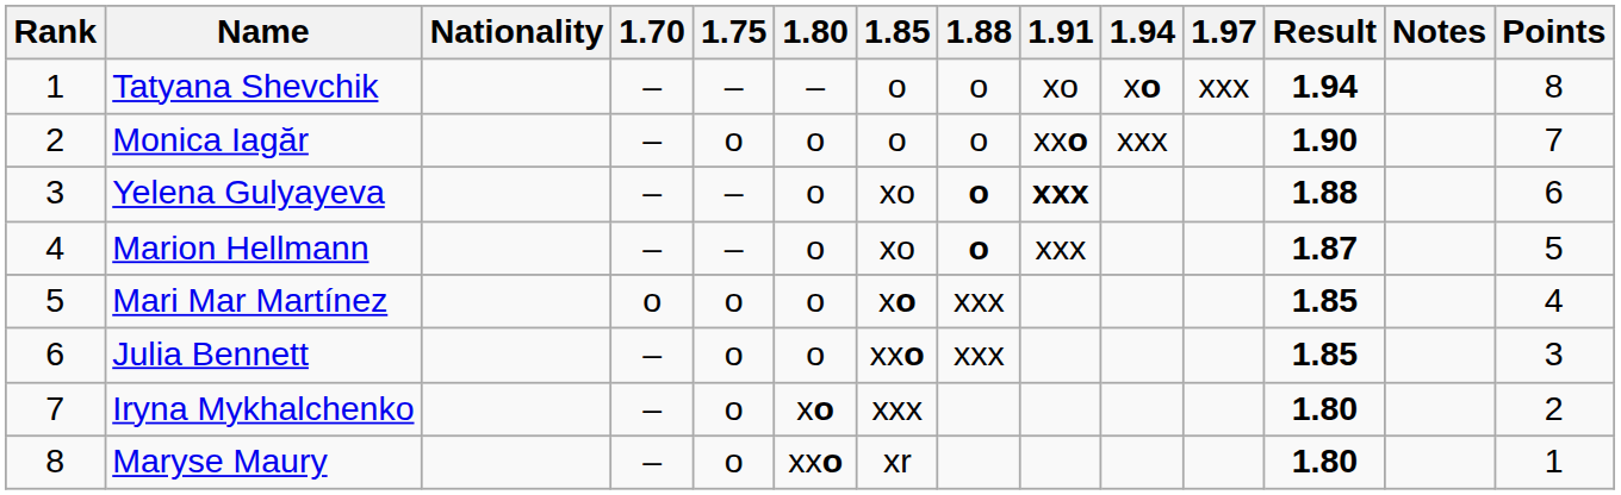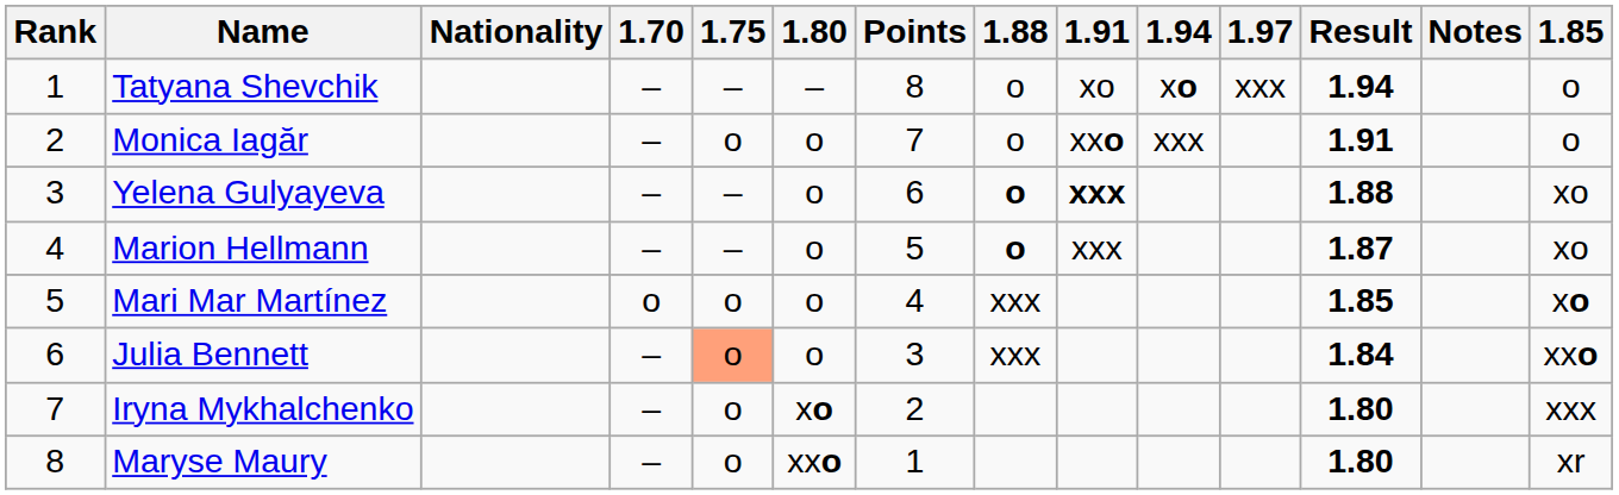 <table class="wikitable sortable" style="text-align:center">
 <tr>
 <th>Rank</th>
 <th>Name</th>
 <th>Nationality</th>
 <th>1.70</th>
 <th>1.75</th>
 <th>1.80</th>
-<th>1.85</th>
+<th>Points</th>
 <th>1.88</th>
 <th>1.91</th>
 <th>1.94</th>
 <th>1.97</th>
 <th>Result</th>
 <th>Notes</th>
-<th>Points</th>
+<th>1.85</th>
 </tr>
 <tr>
 <td>1</td>
 <td align=left><a href='#'>Tatyana Shevchik</a></td>
 <td align=left></td>
 <td>–</td>
 <td>–</td>
 <td>–</td>
-<td>o</td>
+<td>8</td>
 <td>o</td>
 <td>xo</td>
 <td>x<strong>o</strong></td>
 <td>xxx</td>
 <td><strong>1.94</strong></td>
 <td></td>
-<td>8</td>
+<td>o</td>
 </tr>
 <tr>
 <td>2</td>
 <td align=left><a href='#'>Monica Iagăr</a></td>
 <td align=left></td>
 <td>–</td>
 <td>o</td>
 <td>o</td>
-<td>o</td>
+<td>7</td>
 <td>o</td>
 <td>xx<strong>o</strong></td>
 <td>xxx</td>
 <td></td>
-<td><strong>1.90</strong></td>
+<td><strong>1.91</strong></td>
 <td></td>
-<td>7</td>
+<td>o</td>
 </tr>
 <tr>
 <td>3</td>
 <td align=left><a href='#'>Yelena Gulyayeva</a></td>
 <td align=left></td>
 <td>–</td>
 <td>–</td>
 <td>o</td>
-<td>xo</td>
+<td>6</td>
 <td><strong>o</strong></td>
 <td><strong>xxx</strong></td>
 <td></td>
 <td></td>
 <td><strong>1.88</strong></td>
 <td></td>
-<td>6</td>
+<td>xo</td>
 </tr>
 <tr>
 <td>4</td>
 <td align=left><a href='#'>Marion Hellmann</a></td>
 <td align=left></td>
 <td>–</td>
 <td>–</td>
 <td>o</td>
-<td>xo</td>
+<td>5</td>
 <td><strong>o</strong></td>
 <td>xxx</td>
 <td></td>
 <td></td>
 <td><strong>1.87</strong></td>
 <td></td>
-<td>5</td>
+<td>xo</td>
 </tr>
 <tr>
 <td>5</td>
 <td align=left><a href='#'>Mari Mar Martínez</a></td>
 <td align=left></td>
 <td>o</td>
 <td>o</td>
 <td>o</td>
-<td>x<strong>o</strong></td>
+<td>4</td>
 <td>xxx</td>
 <td></td>
 <td></td>
 <td></td>
 <td><strong>1.85</strong></td>
 <td></td>
-<td>4</td>
+<td>x<strong>o</strong></td>
 </tr>
 <tr>
 <td>6</td>
 <td align=left><a href='#'>Julia Bennett</a></td>
 <td align=left></td>
 <td>–</td>
+<td style="background: lightsalmon;">o</td>
 <td>o</td>
-<td>o</td>
-<td>xx<strong>o</strong></td>
+<td>3</td>
 <td>xxx</td>
 <td></td>
 <td></td>
 <td></td>
-<td><strong>1.85</strong></td>
+<td><strong>1.84</strong></td>
 <td></td>
-<td>3</td>
+<td>xx<strong>o</strong></td>
 </tr>
 <tr>
 <td>7</td>
 <td align=left><a href='#'>Iryna Mykhalchenko</a></td>
 <td align=left></td>
 <td>–</td>
 <td>o</td>
 <td>x<strong>o</strong></td>
-<td>xxx</td>
+<td>2</td>
 <td></td>
 <td></td>
 <td></td>
 <td></td>
 <td><strong>1.80</strong></td>
 <td></td>
-<td>2</td>
+<td>xxx</td>
 </tr>
 <tr>
 <td>8</td>
 <td align=left><a href='#'>Maryse Maury</a></td>
 <td align=left></td>
 <td>–</td>
 <td>o</td>
 <td>xx<strong>o</strong></td>
-<td>xr</td>
+<td>1</td>
 <td></td>
 <td></td>
 <td></td>
 <td></td>
 <td><strong>1.80</strong></td>
 <td></td>
-<td>1</td>
+<td>xr</td>
 </tr>
 </table>
